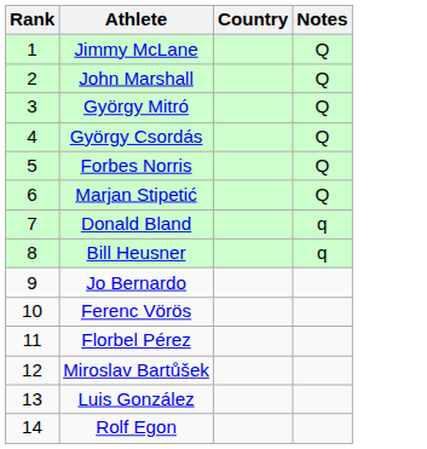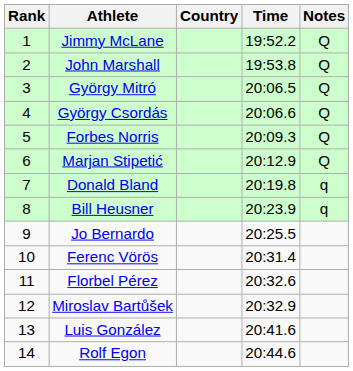 <table class="wikitable sortable" style="text-align:center">
 <tr>
 <th>Rank</th>
 <th>Athlete</th>
 <th>Country</th>
+<th>Time</th>
 <th>Notes</th>
 </tr>
 <tr bgcolor=ccffcc>
 <td>1</td>
 <td><a href='#'>Jimmy McLane</a></td>
 <td align=left></td>
+<td>19:52.2</td>
 <td>Q</td>
 </tr>
 <tr bgcolor=ccffcc>
 <td>2</td>
 <td><a href='#'>John Marshall</a></td>
 <td align=left></td>
+<td>19:53.8</td>
 <td>Q</td>
 </tr>
 <tr bgcolor=ccffcc>
 <td>3</td>
 <td><a href='#'>György Mitró</a></td>
 <td align=left></td>
+<td>20:06.5</td>
 <td>Q</td>
 </tr>
 <tr bgcolor=ccffcc>
 <td>4</td>
 <td><a href='#'>György Csordás</a></td>
 <td align=left></td>
+<td>20:06.6</td>
 <td>Q</td>
 </tr>
 <tr bgcolor=ccffcc>
 <td>5</td>
 <td><a href='#'>Forbes Norris</a></td>
 <td align=left></td>
+<td>20:09.3</td>
 <td>Q</td>
 </tr>
 <tr bgcolor=ccffcc>
 <td>6</td>
 <td><a href='#'>Marjan Stipetić</a></td>
 <td align=left></td>
+<td>20:12.9</td>
 <td>Q</td>
 </tr>
 <tr bgcolor=ccffcc>
 <td>7</td>
 <td><a href='#'>Donald Bland</a></td>
 <td align=left></td>
+<td>20:19.8</td>
 <td>q</td>
 </tr>
 <tr bgcolor=ccffcc>
 <td>8</td>
 <td><a href='#'>Bill Heusner</a></td>
 <td align=left></td>
+<td>20:23.9</td>
 <td>q</td>
 </tr>
 <tr>
 <td>9</td>
 <td><a href='#'>Jo Bernardo</a></td>
 <td align=left></td>
+<td>20:25.5</td>
 <td></td>
 </tr>
 <tr>
 <td>10</td>
 <td><a href='#'>Ferenc Vörös</a></td>
 <td align=left></td>
+<td>20:31.4</td>
 <td></td>
 </tr>
 <tr>
 <td>11</td>
 <td><a href='#'>Florbel Pérez</a></td>
 <td align=left></td>
+<td>20:32.6</td>
 <td></td>
 </tr>
 <tr>
 <td>12</td>
 <td><a href='#'>Miroslav Bartůšek</a></td>
 <td align=left></td>
+<td>20:32.9</td>
 <td></td>
 </tr>
 <tr>
 <td>13</td>
 <td><a href='#'>Luis González</a></td>
 <td align=left></td>
+<td>20:41.6</td>
 <td></td>
 </tr>
 <tr>
 <td>14</td>
 <td><a href='#'>Rolf Egon</a></td>
 <td align=left></td>
+<td>20:44.6</td>
 <td></td>
 </tr>
 </table>
